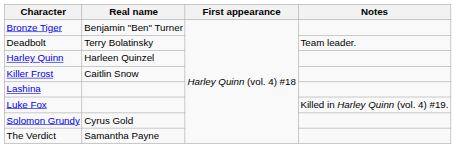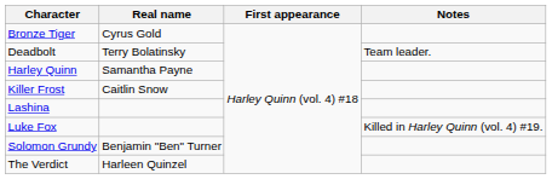 <table class="wikitable">
 <tr>
 <th>Character</th>
 <th>Real name</th>
 <th>First appearance</th>
 <th>Notes</th>
 </tr>
 <tr>
 <td><a href='#'>Bronze Tiger</a></td>
-<td>Benjamin "Ben" Turner</td>
+<td>Cyrus Gold</td>
 <td rowspan="8"><em>Harley Quinn</em> (vol. 4) #18</td>
 <td></td>
 </tr>
 <tr>
 <td>Deadbolt</td>
 <td>Terry Bolatinsky</td>
 <td>Team leader.</td>
 </tr>
 <tr>
 <td><a href='#'>Harley Quinn</a></td>
-<td>Harleen Quinzel</td>
+<td>Samantha Payne</td>
 <td></td>
 </tr>
 <tr>
 <td><a href='#'>Killer Frost</a></td>
 <td>Caitlin Snow</td>
 <td></td>
 </tr>
 <tr>
 <td><a href='#'>Lashina</a></td>
 <td></td>
 <td></td>
 </tr>
 <tr>
 <td><a href='#'>Luke Fox</a></td>
 <td></td>
 <td>Killed in <em>Harley Quinn</em> (vol. 4) #19.</td>
 </tr>
 <tr>
 <td><a href='#'>Solomon Grundy</a></td>
-<td>Cyrus Gold</td>
+<td>Benjamin "Ben" Turner</td>
 <td></td>
 </tr>
 <tr>
 <td>The Verdict</td>
-<td>Samantha Payne</td>
+<td>Harleen Quinzel</td>
 <td></td>
 </tr>
 </table>
